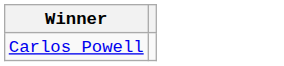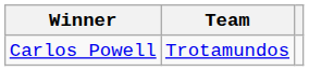 <table class="wikitable">
 <tr>
 <th>Winner</th>
+<th>Team</th>
 <th></th>
 </tr>
 <tr>
 <td> <a href='#'>Carlos Powell</a></td>
+<td><a href='#'>Trotamundos</a></td>
 <td></td>
 </tr>
 </table>
